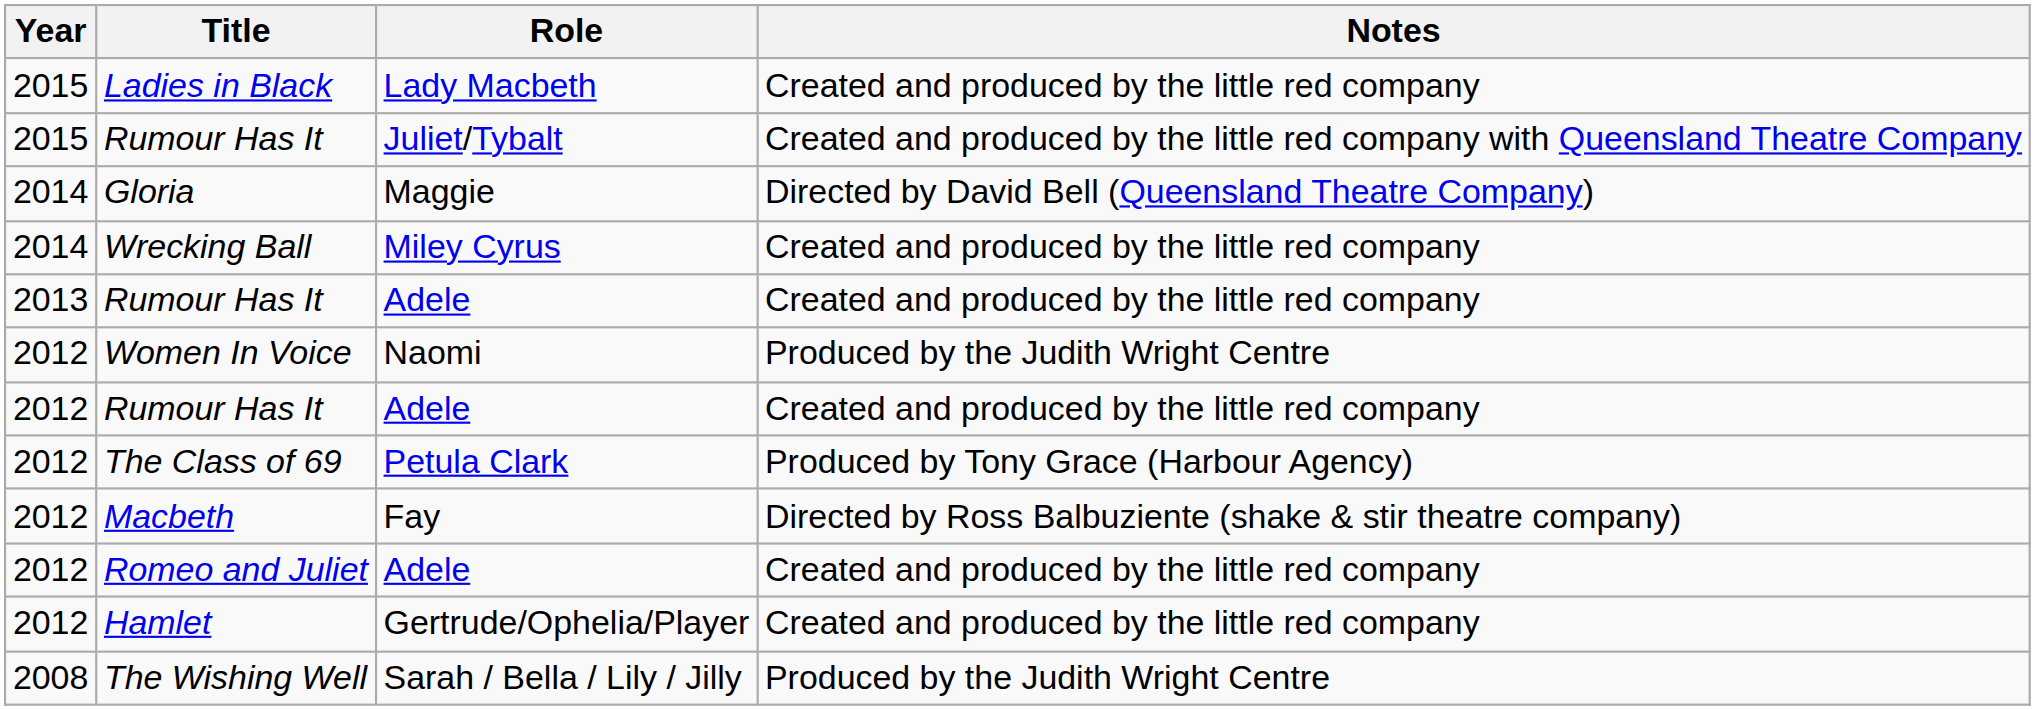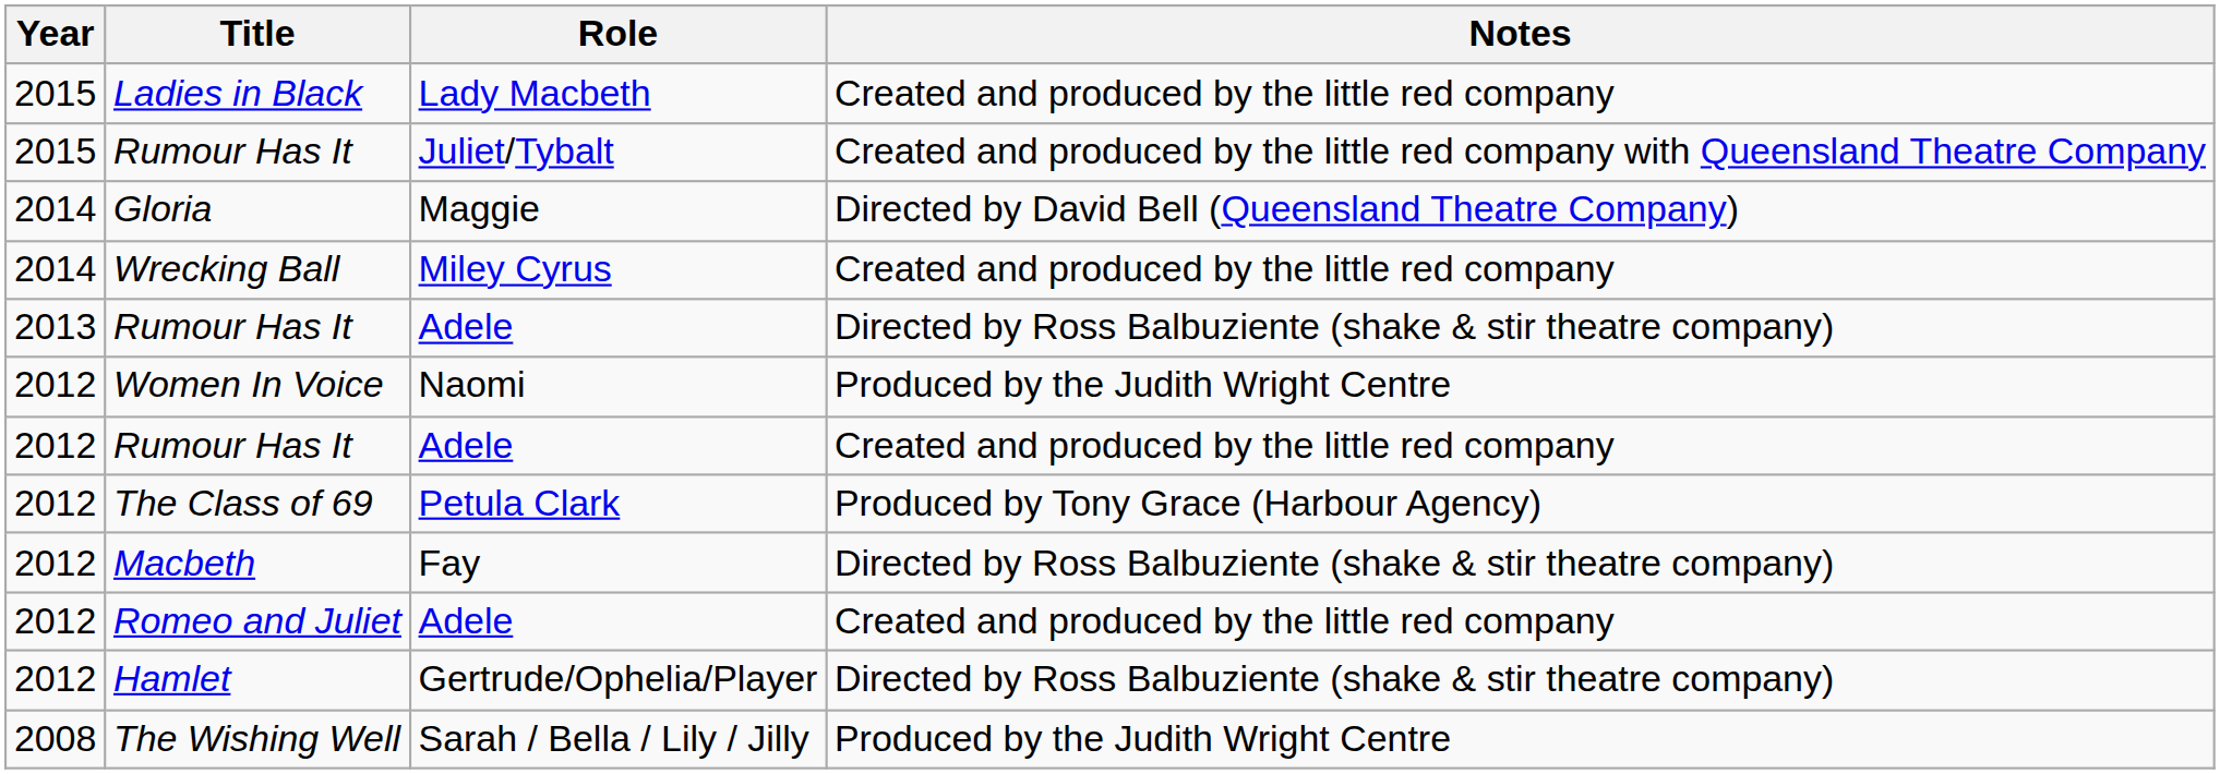 <table class="wikitable">
 <tr>
 <th>Year</th>
 <th>Title</th>
 <th>Role</th>
 <th>Notes</th>
 </tr>
 <tr>
 <td>2015</td>
 <td><em><a href='#'>Ladies in Black</a></em></td>
 <td><a href='#'>Lady Macbeth</a></td>
 <td>Created and produced by the little red company</td>
 </tr>
 <tr>
 <td>2015</td>
 <td><em>Rumour Has It</em></td>
 <td><a href='#'>Juliet</a>/<a href='#'>Tybalt</a></td>
 <td>Created and produced by the little red company with <a href='#'>Queensland Theatre Company</a></td>
 </tr>
 <tr>
 <td>2014</td>
 <td><em>Gloria</em></td>
 <td>Maggie</td>
 <td>Directed by David Bell (<a href='#'>Queensland Theatre Company</a>)</td>
 </tr>
 <tr>
 <td>2014</td>
 <td><em>Wrecking Ball</em></td>
 <td><a href='#'>Miley Cyrus</a></td>
 <td>Created and produced by the little red company</td>
 </tr>
 <tr>
 <td>2013</td>
 <td><em>Rumour Has It</em></td>
 <td><a href='#'>Adele</a></td>
-<td>Created and produced by the little red company</td>
+<td>Directed by Ross Balbuziente (shake & stir theatre company)</td>
 </tr>
 <tr>
 <td>2012</td>
 <td><em>Women In Voice</em></td>
 <td>Naomi</td>
 <td>Produced by the Judith Wright Centre</td>
 </tr>
 <tr>
 <td>2012</td>
 <td><em>Rumour Has It</em></td>
 <td><a href='#'>Adele</a></td>
 <td>Created and produced by the little red company</td>
 </tr>
 <tr>
 <td>2012</td>
 <td><em>The Class of 69</em></td>
 <td><a href='#'>Petula Clark</a></td>
 <td>Produced by Tony Grace (Harbour Agency)</td>
 </tr>
 <tr>
 <td>2012</td>
 <td><em><a href='#'>Macbeth</a></em></td>
 <td>Fay</td>
 <td>Directed by Ross Balbuziente (shake & stir theatre company)</td>
 </tr>
 <tr>
 <td>2012</td>
 <td><em><a href='#'>Romeo and Juliet</a></em></td>
 <td><a href='#'>Adele</a></td>
 <td>Created and produced by the little red company</td>
 </tr>
 <tr>
 <td>2012</td>
 <td><em><a href='#'>Hamlet</a></em></td>
 <td>Gertrude/Ophelia/Player</td>
-<td>Created and produced by the little red company</td>
+<td>Directed by Ross Balbuziente (shake & stir theatre company)</td>
 </tr>
 <tr>
 <td>2008</td>
 <td><em>The Wishing Well</em></td>
 <td>Sarah / Bella / Lily / Jilly</td>
 <td>Produced by the Judith Wright Centre</td>
 </tr>
 </table>
